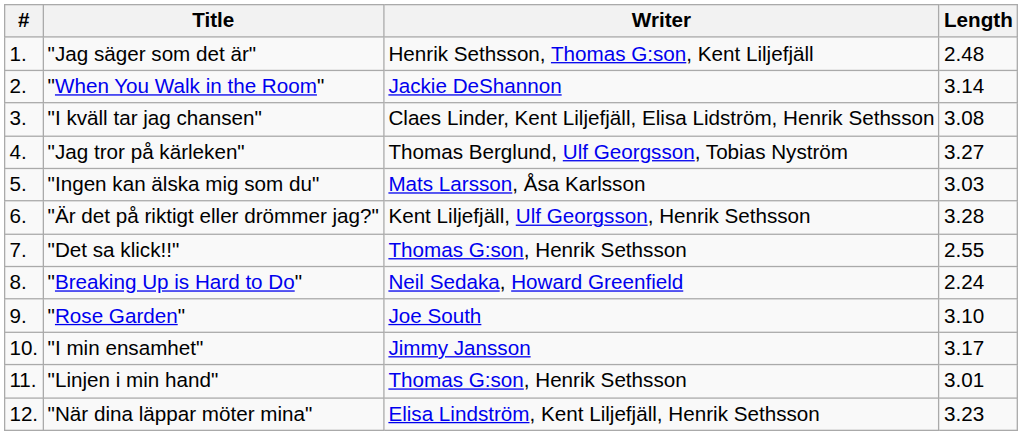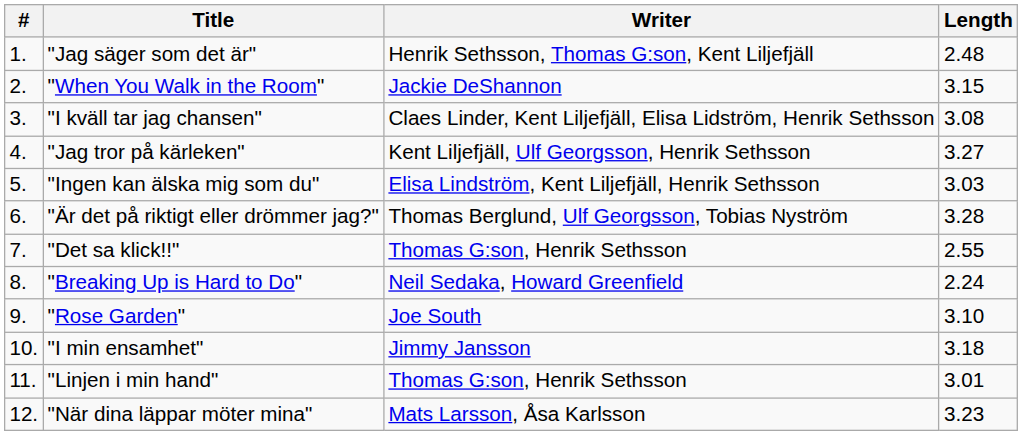 <table class="wikitable">
 <tr>
 <th>#</th>
 <th>Title</th>
 <th>Writer</th>
 <th>Length</th>
 </tr>
 <tr>
 <td>1.</td>
 <td>"Jag säger som det är"</td>
 <td>Henrik Sethsson, <a href='#'>Thomas G:son</a>, Kent Liljefjäll</td>
 <td>2.48</td>
 </tr>
 <tr>
 <td>2.</td>
 <td>"<a href='#'>When You Walk in the Room</a>"</td>
 <td><a href='#'>Jackie DeShannon</a></td>
-<td>3.14</td>
+<td>3.15</td>
 </tr>
 <tr>
 <td>3.</td>
 <td>"I kväll tar jag chansen"</td>
 <td>Claes Linder, Kent Liljefjäll, Elisa Lidström, Henrik Sethsson</td>
 <td>3.08</td>
 </tr>
 <tr>
 <td>4.</td>
 <td>"Jag tror på kärleken"</td>
-<td>Thomas Berglund, <a href='#'>Ulf Georgsson</a>, Tobias Nyström</td>
+<td>Kent Liljefjäll, <a href='#'>Ulf Georgsson</a>, Henrik Sethsson</td>
 <td>3.27</td>
 </tr>
 <tr>
 <td>5.</td>
 <td>"Ingen kan älska mig som du"</td>
-<td><a href='#'>Mats Larsson</a>, Åsa Karlsson</td>
+<td><a href='#'>Elisa Lindström</a>, Kent Liljefjäll, Henrik Sethsson</td>
 <td>3.03</td>
 </tr>
 <tr>
 <td>6.</td>
 <td>"Är det på riktigt eller drömmer jag?"</td>
-<td>Kent Liljefjäll, <a href='#'>Ulf Georgsson</a>, Henrik Sethsson</td>
+<td>Thomas Berglund, <a href='#'>Ulf Georgsson</a>, Tobias Nyström</td>
 <td>3.28</td>
 </tr>
 <tr>
 <td>7.</td>
 <td>"Det sa klick!!"</td>
 <td><a href='#'>Thomas G:son</a>, Henrik Sethsson</td>
 <td>2.55</td>
 </tr>
 <tr>
 <td>8.</td>
 <td>"<a href='#'>Breaking Up is Hard to Do</a>"</td>
 <td><a href='#'>Neil Sedaka</a>, <a href='#'>Howard Greenfield</a></td>
 <td>2.24</td>
 </tr>
 <tr>
 <td>9.</td>
 <td>"<a href='#'>Rose Garden</a>"</td>
 <td><a href='#'>Joe South</a></td>
 <td>3.10</td>
 </tr>
 <tr>
 <td>10.</td>
 <td>"I min ensamhet"</td>
 <td><a href='#'>Jimmy Jansson</a></td>
-<td>3.17</td>
+<td>3.18</td>
 </tr>
 <tr>
 <td>11.</td>
 <td>"Linjen i min hand"</td>
 <td><a href='#'>Thomas G:son</a>, Henrik Sethsson</td>
 <td>3.01</td>
 </tr>
 <tr>
 <td>12.</td>
 <td>"När dina läppar möter mina"</td>
-<td><a href='#'>Elisa Lindström</a>, Kent Liljefjäll, Henrik Sethsson</td>
+<td><a href='#'>Mats Larsson</a>, Åsa Karlsson</td>
 <td>3.23</td>
 </tr>
 </table>
